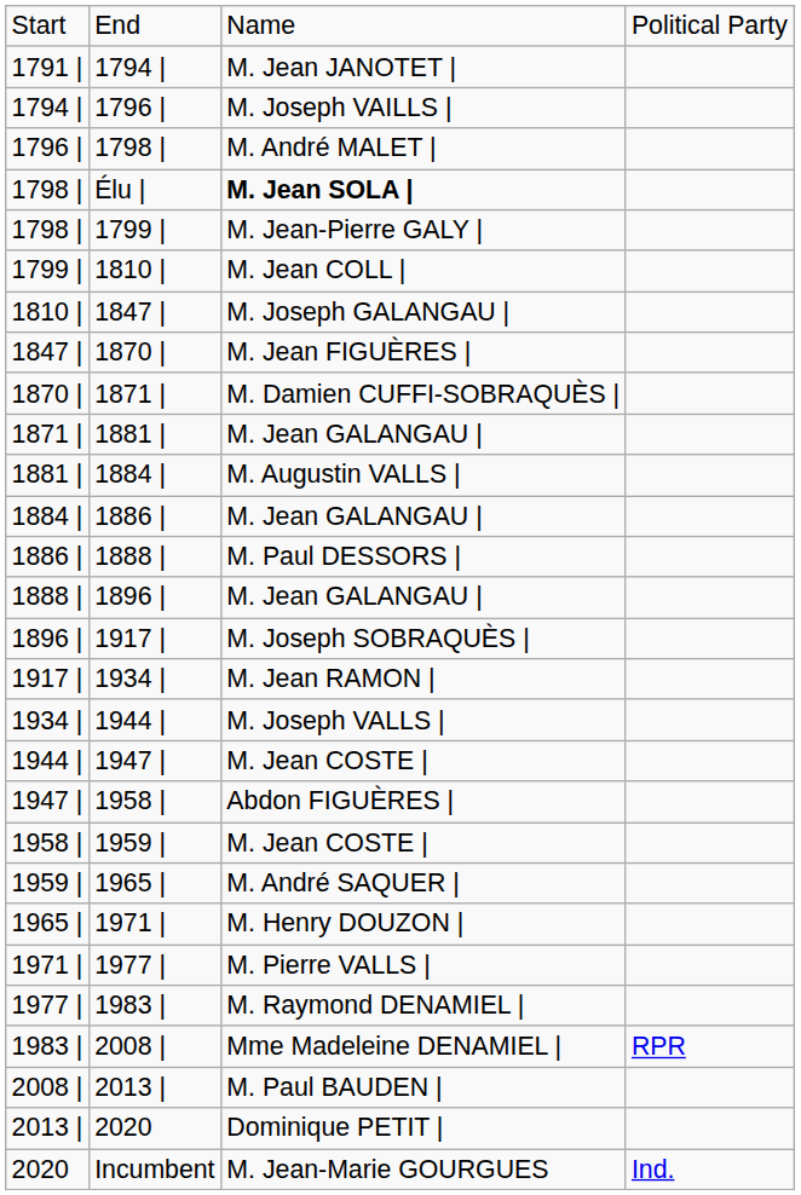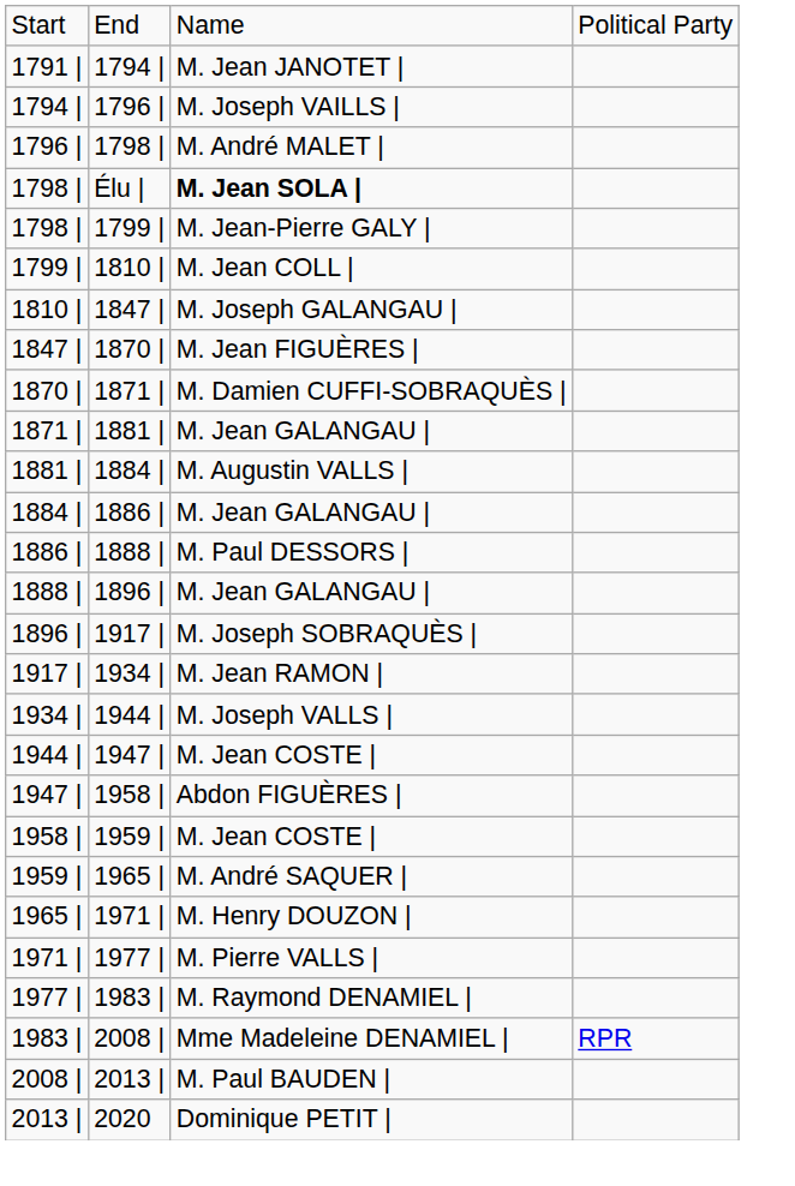 <table class="wikitable">
 <tr>
 <td>Start</td>
 <td>End</td>
 <td>Name</td>
 <td>Political Party</td>
 </tr>
 <tr>
 <td>1791 |</td>
 <td>1794 |</td>
 <td>M. Jean JANOTET |</td>
 <td></td>
 </tr>
 <tr>
 <td>1794 |</td>
 <td>1796 |</td>
 <td>M. Joseph VAILLS |</td>
 <td></td>
 </tr>
 <tr>
 <td>1796 |</td>
 <td>1798 |</td>
 <td>M. André MALET |</td>
 <td></td>
 </tr>
 <tr>
 <td>1798 |</td>
 <td>Élu |</td>
 <td><strong>M. Jean SOLA |</strong></td>
 <td></td>
 </tr>
 <tr>
 <td>1798 |</td>
 <td>1799 |</td>
 <td>M. Jean-Pierre GALY |</td>
 <td></td>
 </tr>
 <tr>
 <td>1799 |</td>
 <td>1810 |</td>
 <td>M. Jean COLL |</td>
 <td></td>
 </tr>
 <tr>
 <td>1810 |</td>
 <td>1847 |</td>
 <td>M. Joseph GALANGAU |</td>
 <td></td>
 </tr>
 <tr>
 <td>1847 |</td>
 <td>1870 |</td>
 <td>M. Jean FIGUÈRES |</td>
 <td></td>
 </tr>
 <tr>
 <td>1870 |</td>
 <td>1871 |</td>
 <td>M. Damien CUFFI-SOBRAQUÈS |</td>
 <td></td>
 </tr>
 <tr>
 <td>1871 |</td>
 <td>1881 |</td>
 <td>M. Jean GALANGAU |</td>
 <td></td>
 </tr>
 <tr>
 <td>1881 |</td>
 <td>1884 |</td>
 <td>M. Augustin VALLS |</td>
 <td></td>
 </tr>
 <tr>
 <td>1884 |</td>
 <td>1886 |</td>
 <td>M. Jean GALANGAU |</td>
 <td></td>
 </tr>
 <tr>
 <td>1886 |</td>
 <td>1888 |</td>
 <td>M. Paul DESSORS |</td>
 <td></td>
 </tr>
 <tr>
 <td>1888 |</td>
 <td>1896 |</td>
 <td>M. Jean GALANGAU |</td>
 <td></td>
 </tr>
 <tr>
 <td>1896 |</td>
 <td>1917 |</td>
 <td>M. Joseph SOBRAQUÈS |</td>
 <td></td>
 </tr>
 <tr>
 <td>1917 |</td>
 <td>1934 |</td>
 <td>M. Jean RAMON |</td>
 <td></td>
 </tr>
 <tr>
 <td>1934 |</td>
 <td>1944 |</td>
 <td>M. Joseph VALLS |</td>
 <td></td>
 </tr>
 <tr>
 <td>1944 |</td>
 <td>1947 |</td>
 <td>M. Jean COSTE |</td>
 <td></td>
 </tr>
 <tr>
 <td>1947 |</td>
 <td>1958 |</td>
 <td>Abdon FIGUÈRES |</td>
 <td></td>
 </tr>
 <tr>
 <td>1958 |</td>
 <td>1959 |</td>
 <td>M. Jean COSTE |</td>
 <td></td>
 </tr>
 <tr>
 <td>1959 |</td>
 <td>1965 |</td>
 <td>M. André SAQUER |</td>
 <td></td>
 </tr>
 <tr>
 <td>1965 |</td>
 <td>1971 |</td>
 <td>M. Henry DOUZON |</td>
 <td></td>
 </tr>
 <tr>
 <td>1971 |</td>
 <td>1977 |</td>
 <td>M. Pierre VALLS |</td>
 <td></td>
 </tr>
 <tr>
 <td>1977 |</td>
 <td>1983 |</td>
 <td>M. Raymond DENAMIEL |</td>
 <td></td>
 </tr>
 <tr>
 <td>1983 |</td>
 <td>2008 |</td>
 <td>Mme Madeleine DENAMIEL |</td>
 <td><a href='#'>RPR</a></td>
 </tr>
 <tr>
 <td>2008 |</td>
 <td>2013 |</td>
 <td>M. Paul BAUDEN |</td>
 <td></td>
 </tr>
 <tr>
 <td>2013 |</td>
 <td>2020</td>
 <td>Dominique PETIT |</td>
 <td></td>
 </tr>
-<tr>
-<td>2020</td>
-<td>Incumbent</td>
-<td>M. Jean-Marie GOURGUES</td>
-<td><a href='#'>Ind.</a></td>
-</tr>
 </table>
